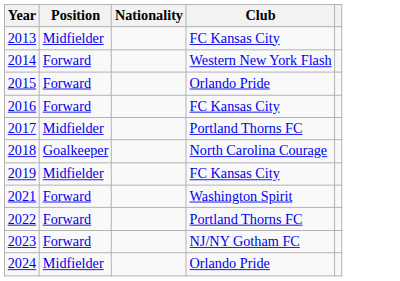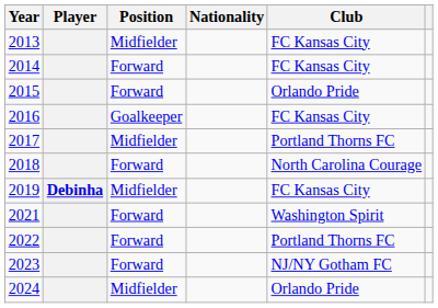 <table class="wikitable sortable plainrowheaders">
 <tr>
 <th>Year</th>
+<th>Player</th>
 <th>Position</th>
 <th>Nationality</th>
 <th>Club</th>
 <th class=unsortable></th>
 </tr>
 <tr>
 <td style="text-align:center"><a href='#'>2013</a></td>
+<th scope="row"></th>
 <td><a href='#'>Midfielder</a></td>
 <td></td>
 <td><a href='#'>FC Kansas City</a></td>
 <td style="text-align:center"></td>
 </tr>
 <tr>
 <td style="text-align:center"><a href='#'>2014</a></td>
+<th scope="row"></th>
 <td><a href='#'>Forward</a></td>
 <td></td>
-<td><a href='#'>Western New York Flash</a></td>
+<td><a href='#'>FC Kansas City</a></td>
 <td style="text-align:center"></td>
 </tr>
 <tr>
 <td style="text-align:center"><a href='#'>2015</a></td>
+<th scope="row"></th>
 <td><a href='#'>Forward</a></td>
 <td></td>
 <td><a href='#'>Orlando Pride</a></td>
 <td style="text-align:center"></td>
 </tr>
 <tr>
 <td style="text-align:center"><a href='#'>2016</a></td>
-<td><a href='#'>Forward</a></td>
+<th scope="row"></th>
+<td><a href='#'>Goalkeeper</a></td>
 <td></td>
 <td><a href='#'>FC Kansas City</a></td>
 <td style="text-align:center"></td>
 </tr>
 <tr>
 <td style="text-align:center"><a href='#'>2017</a></td>
+<th scope="row"></th>
 <td><a href='#'>Midfielder</a></td>
 <td></td>
 <td><a href='#'>Portland Thorns FC</a></td>
 <td style="text-align:center"></td>
 </tr>
 <tr>
 <td style="text-align:center"><a href='#'>2018</a></td>
-<td><a href='#'>Goalkeeper</a></td>
+<th scope="row"></th>
+<td><a href='#'>Forward</a></td>
 <td></td>
 <td><a href='#'>North Carolina Courage</a></td>
 <td style="text-align:center"></td>
 </tr>
 <tr>
 <td style="text-align:center"><a href='#'>2019</a></td>
+<th scope="row"><a href='#'>Debinha</a></th>
 <td><a href='#'>Midfielder</a></td>
 <td></td>
 <td><a href='#'>FC Kansas City</a></td>
 <td style="text-align:center"></td>
 </tr>
 <tr>
 <td style="text-align:center"><a href='#'>2021</a></td>
+<th scope="row"></th>
 <td><a href='#'>Forward</a></td>
 <td></td>
 <td><a href='#'>Washington Spirit</a></td>
 <td style="text-align:center"></td>
 </tr>
 <tr>
 <td style="text-align:center"><a href='#'>2022</a></td>
+<th scope="row"></th>
 <td><a href='#'>Forward</a></td>
 <td></td>
 <td><a href='#'>Portland Thorns FC</a></td>
 <td style="text-align:center"></td>
 </tr>
 <tr>
 <td style="text-align:center"><a href='#'>2023</a></td>
+<th scope="row"></th>
 <td><a href='#'>Forward</a></td>
 <td></td>
 <td><a href='#'>NJ/NY Gotham FC</a></td>
 <td style="text-align:center"></td>
 </tr>
 <tr>
 <td style="text-align:center"><a href='#'>2024</a></td>
+<th scope="row"></th>
 <td><a href='#'>Midfielder</a></td>
 <td></td>
 <td><a href='#'>Orlando Pride</a></td>
 <td style="text-align:center"></td>
 </tr>
 </table>
